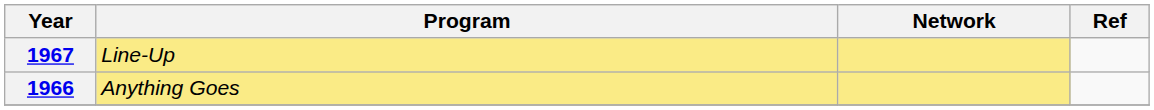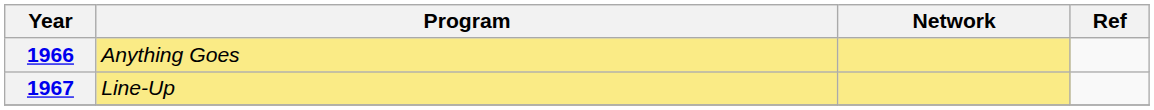 <table class="wikitable sortable">
 <tr style="background:#bebebe;">
 <th scope="col" style="width:1%;">Year</th>
 <th scope="col" style="width:16%;">Program</th>
 <th scope="col" style="width:4%;">Network</th>
 <th scope="col" style="width:1%;" class="unsortable">Ref</th>
 </tr>
 <tr>
+<th scope="row" style="text-align:center"><a href='#'>1966</a></th>
+<td style="background:#FAEB86"><em>Anything Goes</em></td>
+<td style="background:#FAEB86"></td>
+<td></td>
+</tr>
+<tr>
 <th scope="row" style="text-align:center"><a href='#'>1967</a></th>
 <td style="background:#FAEB86"><em>Line-Up</em></td>
 <td style="background:#FAEB86"></td>
 <td></td>
 </tr>
 <tr>
-<th scope="row" style="text-align:center"><a href='#'>1966</a></th>
-<td style="background:#FAEB86"><em>Anything Goes</em></td>
-<td style="background:#FAEB86"></td>
-<td></td>
-</tr>
-<tr>
 </tr>
 </table>
